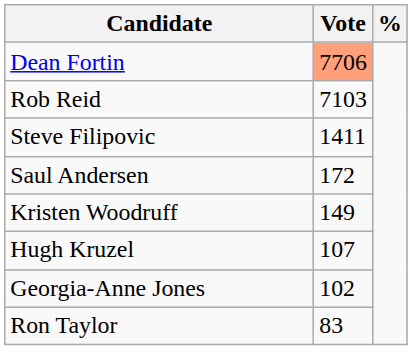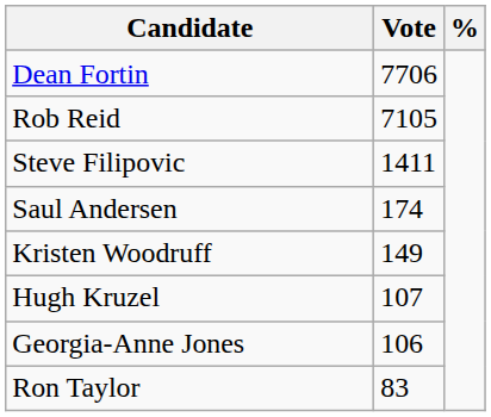 <table class="wikitable">
 <tr>
 <th bgcolor="#DDDDFF" width="200px">Candidate</th>
 <th bgcolor="#DDDDFF">Vote</th>
 <th bgcolor="#DDDDFF">%</th>
 </tr>
 <tr>
 <td><a href='#'>Dean Fortin</a></td>
-<td style="background: lightsalmon;">7706</td>
+<td>7706</td>
 </tr>
 <tr>
 <td>Rob Reid</td>
-<td>7103</td>
+<td>7105</td>
 </tr>
 <tr>
 <td>Steve Filipovic</td>
 <td>1411</td>
 </tr>
 <tr>
 <td>Saul Andersen</td>
-<td>172</td>
+<td>174</td>
 </tr>
 <tr>
 <td>Kristen Woodruff</td>
 <td>149</td>
 </tr>
 <tr>
 <td>Hugh Kruzel</td>
 <td>107</td>
 </tr>
 <tr>
 <td>Georgia-Anne Jones</td>
-<td>102</td>
+<td>106</td>
 </tr>
 <tr>
 <td>Ron Taylor</td>
 <td>83</td>
 </tr>
 </table>
